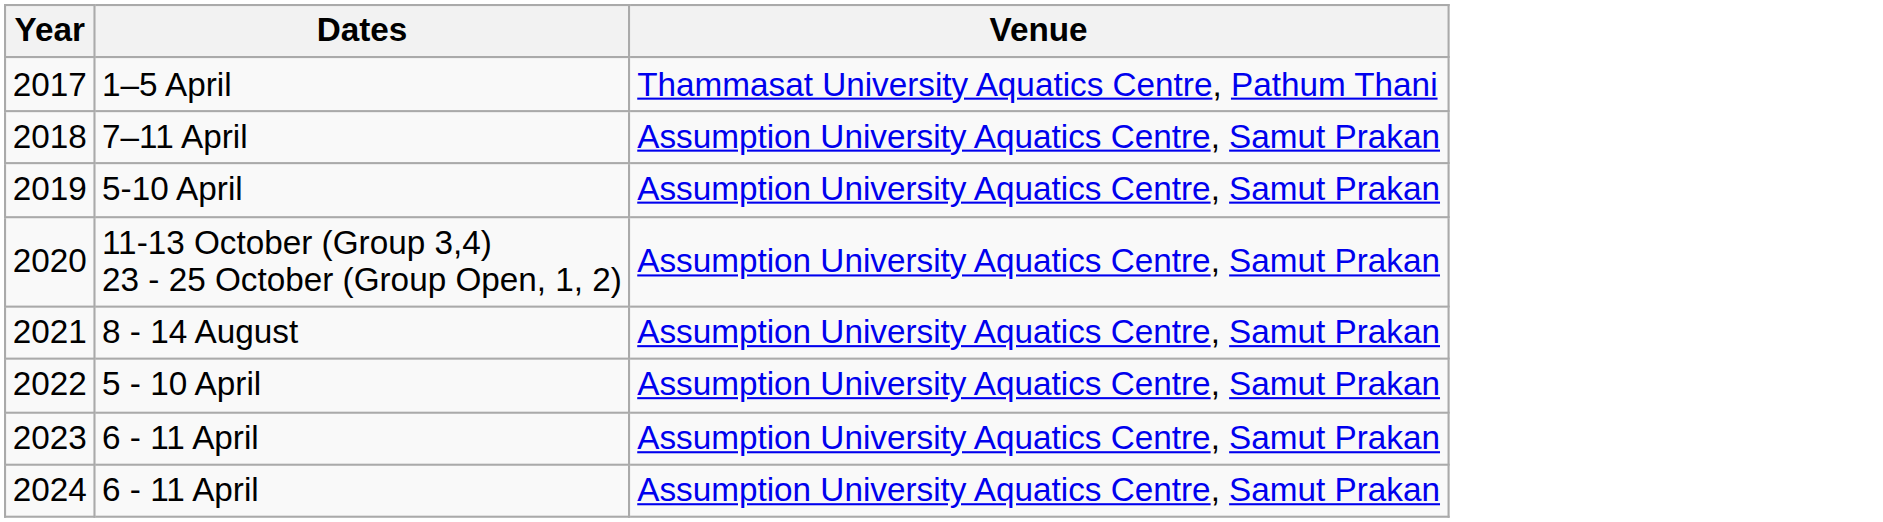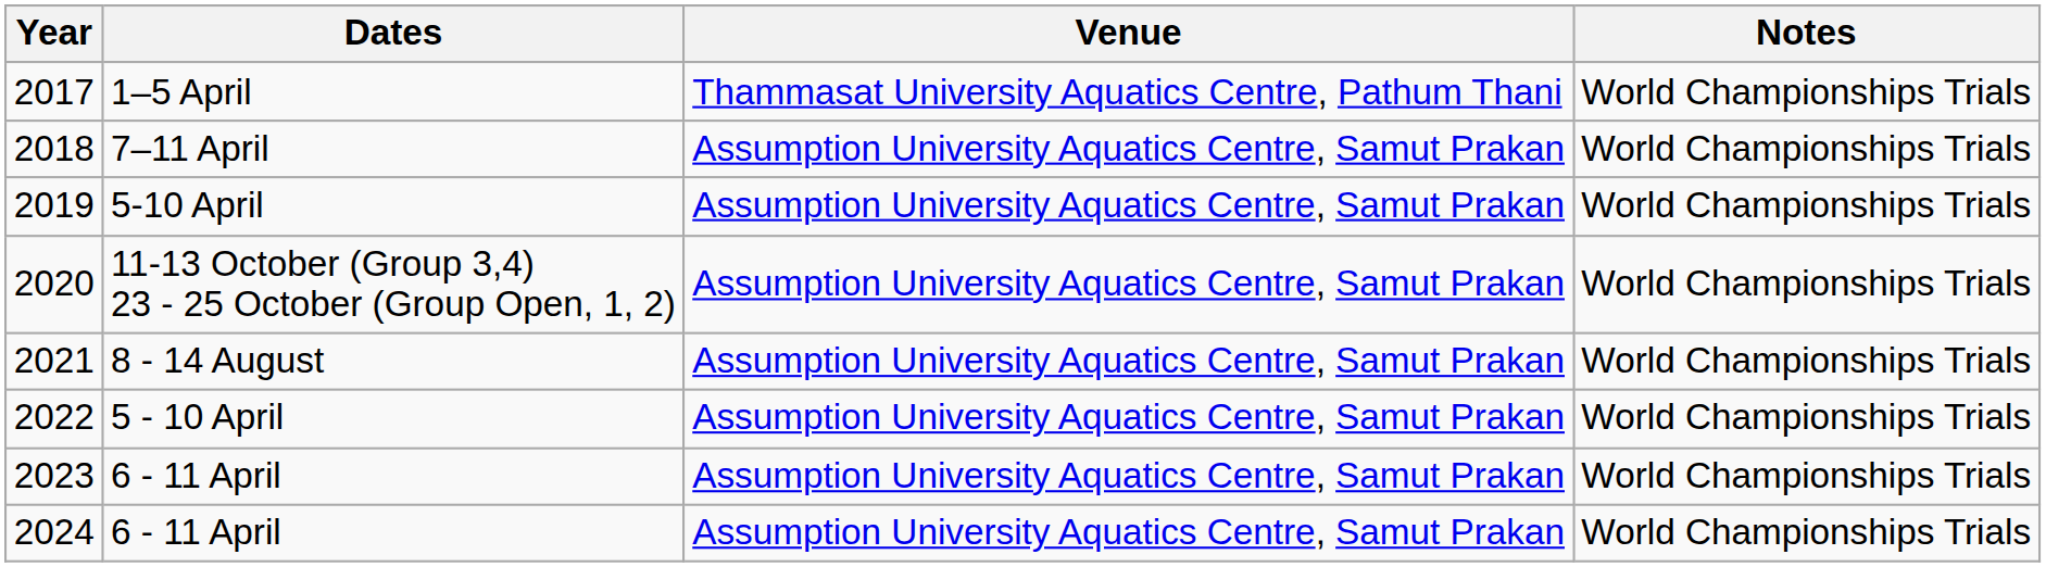 <table class="wikitable">
 <tr>
 <th>Year</th>
 <th>Dates</th>
 <th>Venue</th>
+<th>Notes</th>
 </tr>
 <tr>
 <td>2017</td>
 <td>1–5 April</td>
 <td><a href='#'>Thammasat University Aquatics Centre</a>, <a href='#'>Pathum Thani</a></td>
+<td>World Championships Trials</td>
 </tr>
 <tr>
 <td>2018</td>
 <td>7–11 April</td>
 <td><a href='#'>Assumption University Aquatics Centre</a>, <a href='#'>Samut Prakan</a></td>
+<td>World Championships Trials</td>
 </tr>
 <tr>
 <td>2019</td>
 <td>5-10 April</td>
 <td><a href='#'>Assumption University Aquatics Centre</a>, <a href='#'>Samut Prakan</a></td>
+<td>World Championships Trials</td>
 </tr>
 <tr>
 <td>2020</td>
 <td>11-13 October (Group 3,4)<br>23 - 25 October (Group Open, 1, 2)</td>
 <td><a href='#'>Assumption University Aquatics Centre</a>, <a href='#'>Samut Prakan</a></td>
+<td>World Championships Trials</td>
 </tr>
 <tr>
 <td>2021</td>
 <td>8 - 14 August</td>
 <td><a href='#'>Assumption University Aquatics Centre</a>, <a href='#'>Samut Prakan</a></td>
+<td>World Championships Trials</td>
 </tr>
 <tr>
 <td>2022</td>
 <td>5 - 10 April</td>
 <td><a href='#'>Assumption University Aquatics Centre</a>, <a href='#'>Samut Prakan</a></td>
+<td>World Championships Trials</td>
 </tr>
 <tr>
 <td>2023</td>
 <td>6 - 11 April</td>
 <td><a href='#'>Assumption University Aquatics Centre</a>, <a href='#'>Samut Prakan</a></td>
+<td>World Championships Trials</td>
 </tr>
 <tr>
 <td>2024</td>
 <td>6 - 11 April</td>
 <td><a href='#'>Assumption University Aquatics Centre</a>, <a href='#'>Samut Prakan</a></td>
+<td>World Championships Trials</td>
 </tr>
 </table>
